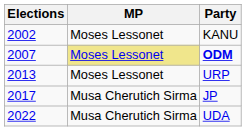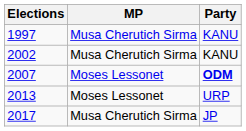 <table class="wikitable">
 <tr>
 <th>Elections</th>
 <th>MP </th>
 <th>Party</th>
 </tr>
 <tr>
+<td><a href='#'>1997</a></td>
+<td><a href='#'>Musa Cherutich Sirma</a></td>
+<td><a href='#'>KANU</a></td>
+</tr>
+<tr>
 <td><a href='#'>2002</a></td>
-<td>Moses Lessonet</td>
+<td>Musa Cherutich Sirma</td>
 <td>KANU</td>
 </tr>
 <tr>
 <td><a href='#'>2007</a></td>
-<td style="background: khaki;"><a href='#'>Moses Lessonet</a></td>
+<td><a href='#'>Moses Lessonet</a></td>
 <td><strong><a href='#'>ODM</a></strong></td>
 </tr>
 <tr>
 <td><a href='#'>2013</a></td>
 <td>Moses Lessonet</td>
 <td><a href='#'>URP</a></td>
 </tr>
 <tr>
 <td><a href='#'>2017</a></td>
 <td>Musa Cherutich Sirma</td>
 <td><a href='#'>JP</a></td>
 </tr>
-<tr>
-<td><a href='#'>2022</a></td>
-<td>Musa Cherutich Sirma</td>
-<td><a href='#'>UDA</a></td>
-</tr>
 </table>
